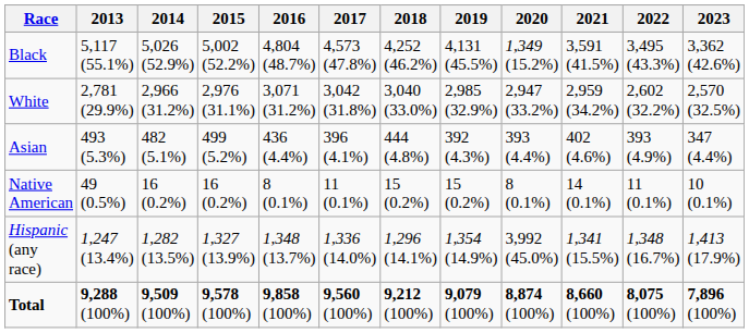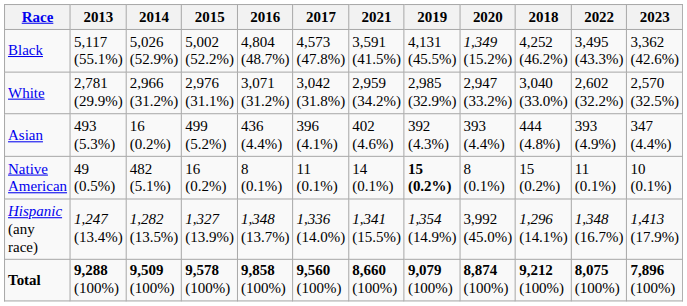 <table class="wikitable sortable" style="font-size:90%">
 <tr>
 <th><a href='#'>Race</a></th>
 <th>2013</th>
 <th>2014</th>
 <th>2015</th>
 <th>2016</th>
 <th>2017</th>
-<th>2018</th>
+<th>2021</th>
 <th>2019</th>
 <th>2020</th>
-<th>2021</th>
+<th>2018</th>
 <th>2022</th>
 <th>2023</th>
 </tr>
 <tr>
 <td><a href='#'>Black</a></td>
 <td>5,117 (55.1%)</td>
 <td>5,026 (52.9%)</td>
 <td>5,002 (52.2%)</td>
 <td>4,804 (48.7%)</td>
 <td>4,573 (47.8%)</td>
-<td>4,252 (46.2%)</td>
+<td>3,591 (41.5%)</td>
 <td>4,131 (45.5%)</td>
 <td><em>1,349</em> (15.2%)</td>
-<td>3,591 (41.5%)</td>
+<td>4,252 (46.2%)</td>
 <td>3,495 (43.3%)</td>
 <td>3,362 (42.6%)</td>
 </tr>
 <tr>
 <td><a href='#'>White</a></td>
 <td>2,781 (29.9%)</td>
 <td>2,966 (31.2%)</td>
 <td>2,976 (31.1%)</td>
 <td>3,071 (31.2%)</td>
 <td>3,042 (31.8%)</td>
-<td>3,040 (33.0%)</td>
+<td>2,959 (34.2%)</td>
 <td>2,985 (32.9%)</td>
 <td>2,947 (33.2%)</td>
-<td>2,959 (34.2%)</td>
+<td>3,040 (33.0%)</td>
 <td>2,602 (32.2%)</td>
 <td>2,570 (32.5%)</td>
 </tr>
 <tr>
 <td><a href='#'>Asian</a></td>
 <td>493 (5.3%)</td>
-<td>482 (5.1%)</td>
+<td>16 (0.2%)</td>
 <td>499 (5.2%)</td>
 <td>436 (4.4%)</td>
 <td>396 (4.1%)</td>
-<td>444 (4.8%)</td>
+<td>402 (4.6%)</td>
 <td>392 (4.3%)</td>
 <td>393 (4.4%)</td>
-<td>402 (4.6%)</td>
+<td>444 (4.8%)</td>
 <td>393 (4.9%)</td>
 <td>347 (4.4%)</td>
 </tr>
 <tr>
 <td><a href='#'>Native American</a></td>
 <td>49 (0.5%)</td>
-<td>16 (0.2%)</td>
+<td>482 (5.1%)</td>
 <td>16 (0.2%)</td>
 <td>8  (0.1%)</td>
 <td>11 (0.1%)</td>
+<td>14 (0.1%)</td>
+<td><strong>15 (0.2%)</strong></td>
+<td>8  (0.1%)</td>
 <td>15 (0.2%)</td>
-<td>15 (0.2%)</td>
-<td>8  (0.1%)</td>
-<td>14 (0.1%)</td>
 <td>11 (0.1%)</td>
 <td>10 (0.1%)</td>
 </tr>
 <tr>
 <td><em><a href='#'>Hispanic</a></em> (any race)</td>
 <td><em>1,247</em> (13.4%)</td>
 <td><em>1,282</em> (13.5%)</td>
 <td><em>1,327</em> (13.9%)</td>
 <td><em>1,348</em> (13.7%)</td>
 <td><em>1,336</em> (14.0%)</td>
-<td><em>1,296</em> (14.1%)</td>
+<td><em>1,341</em> (15.5%)</td>
 <td><em>1,354</em> (14.9%)</td>
 <td>3,992 (45.0%)</td>
-<td><em>1,341</em> (15.5%)</td>
+<td><em>1,296</em> (14.1%)</td>
 <td><em>1,348</em> (16.7%)</td>
 <td><em>1,413</em> (17.9%)</td>
 </tr>
 <tr>
 <td><strong>Total</strong></td>
 <td><strong>9,288</strong> (100%)</td>
 <td><strong>9,509</strong> (100%)</td>
 <td><strong>9,578</strong> (100%)</td>
 <td><strong>9,858</strong> (100%)</td>
 <td><strong>9,560</strong> (100%)</td>
-<td><strong>9,212</strong> (100%)</td>
+<td><strong>8,660</strong> (100%)</td>
 <td><strong>9,079</strong> (100%)</td>
 <td><strong>8,874</strong> (100%)</td>
-<td><strong>8,660</strong> (100%)</td>
+<td><strong>9,212</strong> (100%)</td>
 <td><strong>8,075</strong> (100%)</td>
 <td><strong>7,896</strong> (100%)</td>
 </tr>
 </table>
